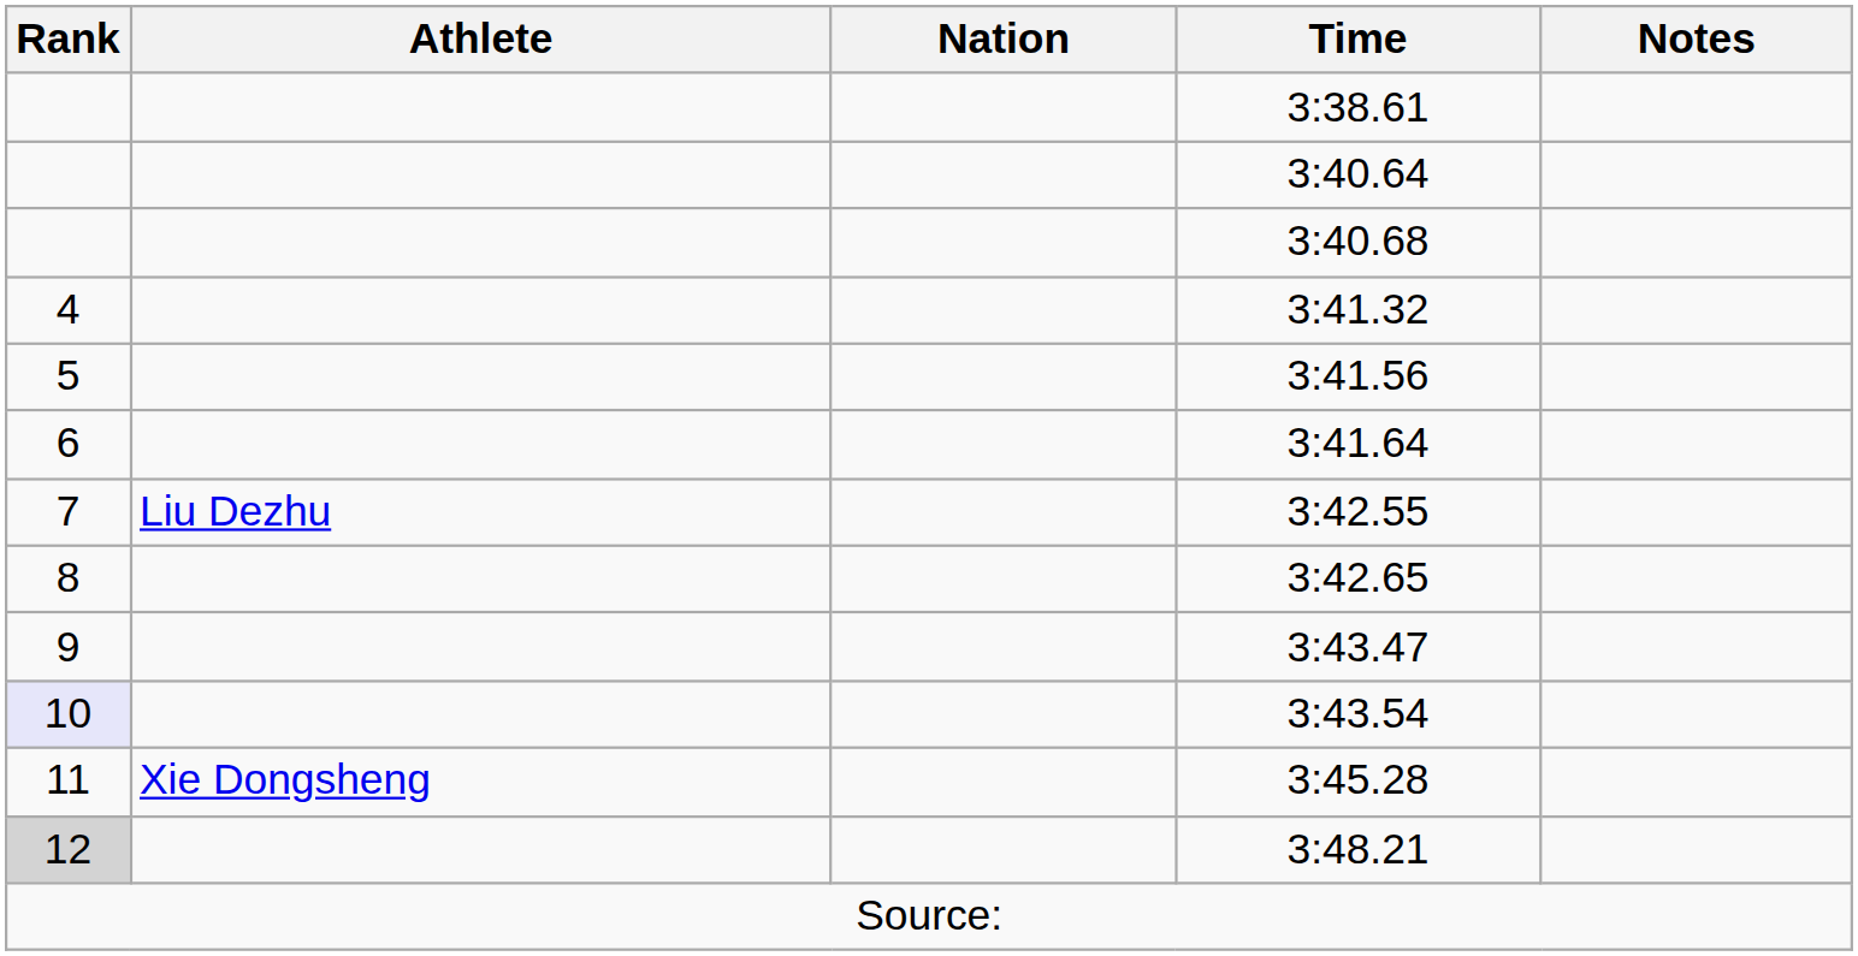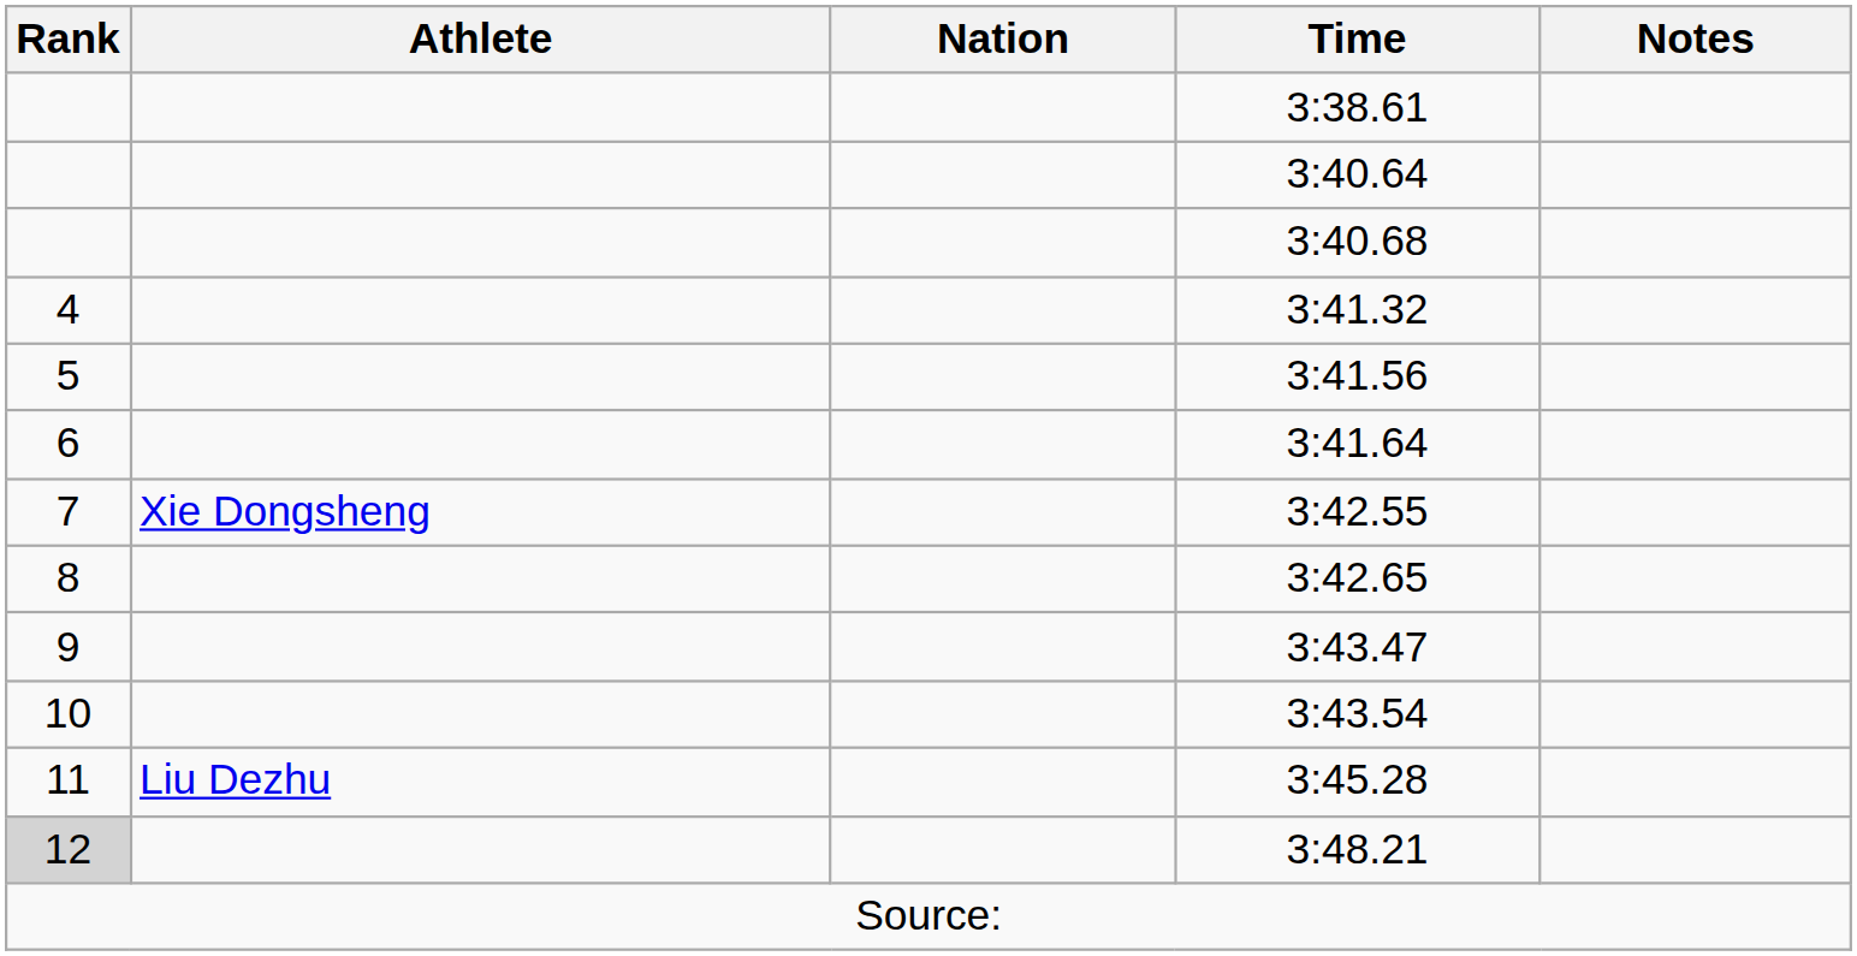 <table class="wikitable sortable" style="text-align:center;width: 55%;">
 <tr>
 <th scope="col" style="width: 10px;">Rank</th>
 <th scope="col">Athlete</th>
 <th scope="col">Nation</th>
 <th scope="col">Time</th>
 <th scope="col">Notes</th>
 </tr>
 <tr>
 <td></td>
 <td align=left></td>
 <td align=left></td>
 <td>3:38.61</td>
 <td></td>
 </tr>
 <tr>
 <td></td>
 <td align=left></td>
 <td align=left></td>
 <td>3:40.64</td>
 <td></td>
 </tr>
 <tr>
 <td></td>
 <td align=left></td>
 <td align=left></td>
 <td>3:40.68</td>
 <td></td>
 </tr>
 <tr>
 <td>4</td>
 <td align=left></td>
 <td align=left></td>
 <td>3:41.32</td>
 <td></td>
 </tr>
 <tr>
 <td>5</td>
 <td align=left></td>
 <td align=left></td>
 <td>3:41.56</td>
 <td></td>
 </tr>
 <tr>
 <td>6</td>
 <td align=left></td>
 <td align=left></td>
 <td>3:41.64</td>
 <td></td>
 </tr>
 <tr>
 <td>7</td>
-<td align=left><a href='#'>Liu Dezhu</a></td>
+<td align=left><a href='#'>Xie Dongsheng</a></td>
 <td align=left></td>
 <td>3:42.55</td>
 <td></td>
 </tr>
 <tr>
 <td>8</td>
 <td align=left></td>
 <td align=left></td>
 <td>3:42.65</td>
 <td></td>
 </tr>
 <tr>
 <td>9</td>
 <td align=left></td>
 <td align=left></td>
 <td>3:43.47</td>
 <td></td>
 </tr>
 <tr>
-<td style="background: lavender;">10</td>
+<td>10</td>
 <td align=left></td>
 <td align=left></td>
 <td>3:43.54</td>
 <td></td>
 </tr>
 <tr>
 <td>11</td>
-<td align=left><a href='#'>Xie Dongsheng</a></td>
+<td align=left><a href='#'>Liu Dezhu</a></td>
 <td align=left></td>
 <td>3:45.28</td>
 <td></td>
 </tr>
 <tr>
 <td style="background: lightgrey;">12</td>
 <td align=left></td>
 <td align=left></td>
 <td>3:48.21</td>
 <td></td>
 </tr>
 <tr class="sortbottom">
 <td colspan="5">Source:</td>
 </tr>
 </table>
